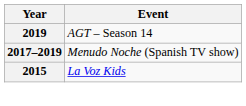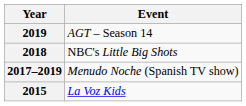 <table class="wikitable sortable">
 <tr>
 <th>Year</th>
 <th>Event</th>
 </tr>
 <tr>
 <th>2019</th>
 <td><em>AGT</em> – Season 14</td>
 </tr>
 <tr>
+<th>2018</th>
+<td>NBC's <em>Little Big Shots</em></td>
+</tr>
+<tr>
 <th>2017–2019</th>
 <td><em>Menudo Noche</em> (Spanish TV show)</td>
 </tr>
 <tr>
 <th>2015</th>
 <td><em><a href='#'>La Voz Kids</a></em></td>
 </tr>
 </table>
